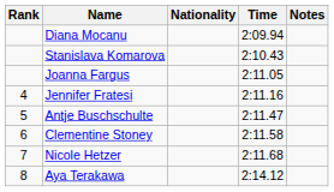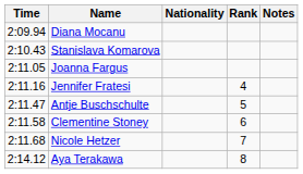 <table class="wikitable sortable" style="text-align:center">
 <tr>
-<th>Rank</th>
+<th>Time</th>
 <th>Name</th>
 <th>Nationality</th>
-<th>Time</th>
+<th>Rank</th>
 <th>Notes</th>
 </tr>
 <tr>
-<td></td>
+<td>2:09.94</td>
 <td align=left><a href='#'>Diana Mocanu</a></td>
 <td align=left></td>
-<td>2:09.94</td>
+<td></td>
 <td></td>
 </tr>
 <tr>
-<td></td>
+<td>2:10.43</td>
 <td align=left><a href='#'>Stanislava Komarova</a></td>
 <td align=left></td>
-<td>2:10.43</td>
+<td></td>
 <td></td>
 </tr>
 <tr>
-<td></td>
+<td>2:11.05</td>
 <td align=left><a href='#'>Joanna Fargus</a></td>
 <td align=left></td>
-<td>2:11.05</td>
+<td></td>
 <td></td>
 </tr>
 <tr>
-<td>4</td>
+<td>2:11.16</td>
 <td align=left><a href='#'>Jennifer Fratesi</a></td>
 <td align=left></td>
-<td>2:11.16</td>
+<td>4</td>
 <td></td>
 </tr>
 <tr>
-<td>5</td>
+<td>2:11.47</td>
 <td align=left><a href='#'>Antje Buschschulte</a></td>
 <td align=left></td>
-<td>2:11.47</td>
+<td>5</td>
 <td></td>
 </tr>
 <tr>
-<td>6</td>
+<td>2:11.58</td>
 <td align=left><a href='#'>Clementine Stoney</a></td>
 <td align=left></td>
-<td>2:11.58</td>
+<td>6</td>
 <td></td>
 </tr>
 <tr>
-<td>7</td>
+<td>2:11.68</td>
 <td align=left><a href='#'>Nicole Hetzer</a></td>
 <td align=left></td>
-<td>2:11.68</td>
+<td>7</td>
 <td></td>
 </tr>
 <tr>
-<td>8</td>
+<td>2:14.12</td>
 <td align=left><a href='#'>Aya Terakawa</a></td>
 <td align=left></td>
-<td>2:14.12</td>
+<td>8</td>
 <td></td>
 </tr>
 </table>
